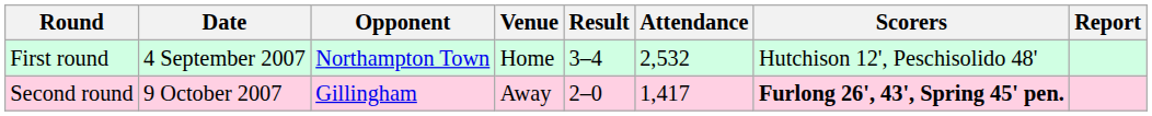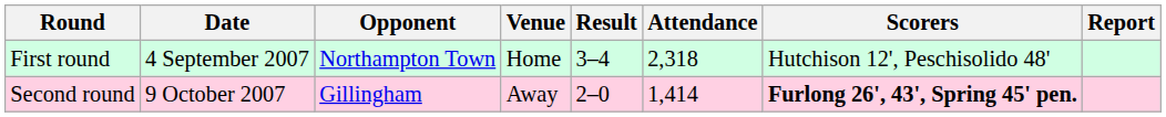 <table class="wikitable">
 <tr>
 <th>Round</th>
 <th>Date</th>
 <th>Opponent</th>
 <th>Venue</th>
 <th>Result</th>
 <th>Attendance</th>
 <th>Scorers</th>
 <th>Report</th>
 </tr>
 <tr bgcolor="#d0ffe3">
 <td>First round</td>
 <td>4 September 2007</td>
 <td><a href='#'>Northampton Town</a></td>
 <td>Home</td>
 <td>3–4</td>
-<td>2,532</td>
+<td>2,318</td>
 <td>Hutchison 12', Peschisolido 48'</td>
 <td></td>
 </tr>
 <tr bgcolor="#ffd0e3">
 <td>Second round</td>
 <td>9 October 2007</td>
 <td><a href='#'>Gillingham</a></td>
 <td>Away</td>
 <td>2–0</td>
-<td>1,417</td>
+<td>1,414</td>
 <td><strong>Furlong 26', 43', Spring 45' pen.</strong></td>
 <td></td>
 </tr>
 </table>
